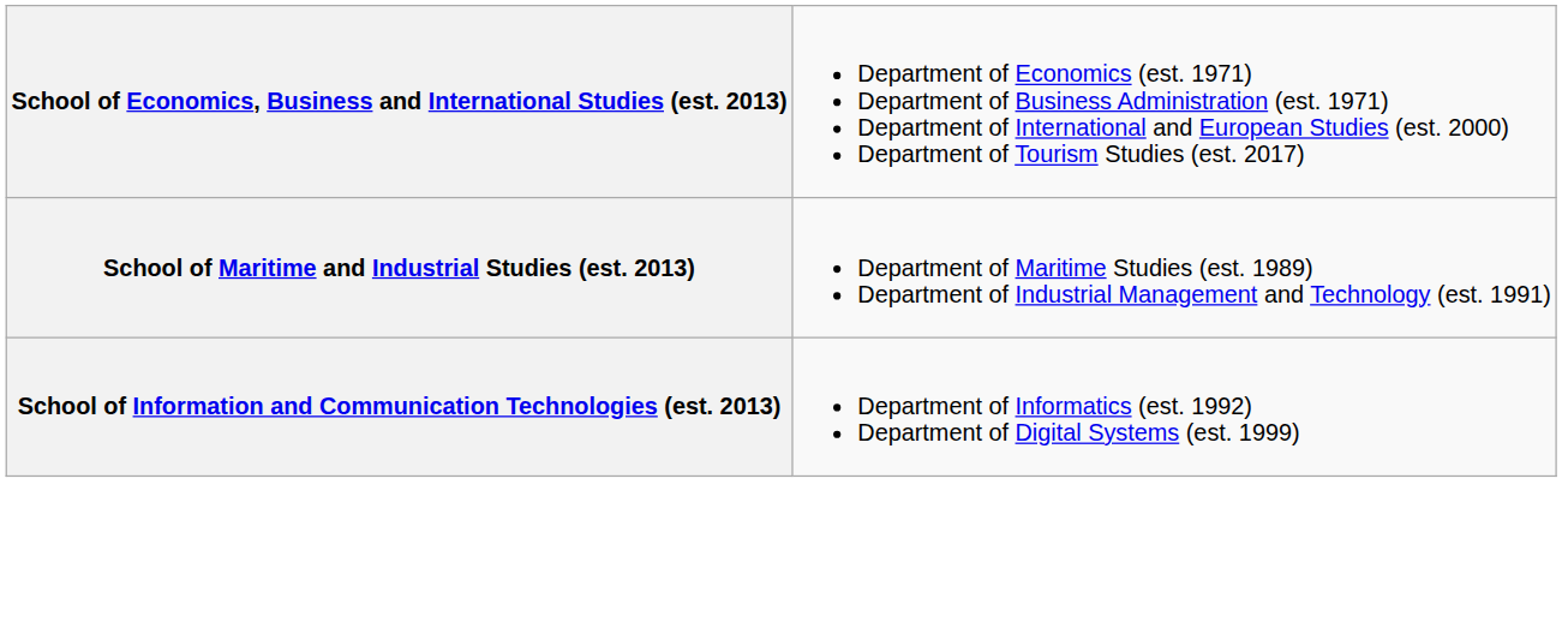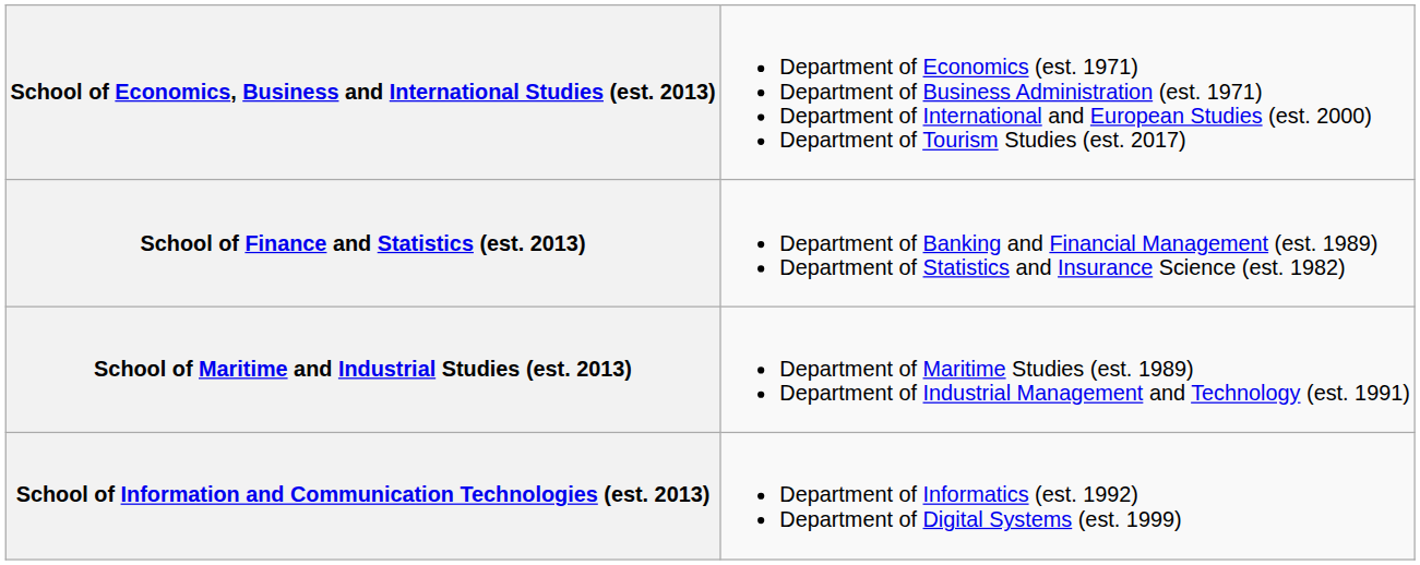 <table class="wikitable" style="margin:1em auto;">
 <tr>
 <th>School of <a href='#'>Economics</a>, <a href='#'>Business</a> and <a href='#'>International Studies</a> (est. 2013)</th>
 <td><br><ul><li>Department of <a href='#'>Economics</a> (est. 1971)</li><li>Department of <a href='#'>Business Administration</a> (est. 1971)</li><li>Department of <a href='#'>International</a> and <a href='#'>European Studies</a> (est. 2000)</li><li>Department of <a href='#'>Tourism</a> Studies (est. 2017)</li></ul></td>
+</tr>
+<tr>
+<th>School of <a href='#'>Finance</a> and <a href='#'>Statistics</a> (est. 2013)</th>
+<td><br><ul><li>Department of <a href='#'>Banking</a> and <a href='#'>Financial Management</a> (est. 1989)</li><li>Department of <a href='#'>Statistics</a> and <a href='#'>Insurance</a> Science (est. 1982)</li></ul></td>
 </tr>
 <tr>
 <th>School of <a href='#'>Maritime</a> and <a href='#'>Industrial</a> Studies (est. 2013)</th>
 <td><br><ul><li>Department of <a href='#'>Maritime</a> Studies (est. 1989)</li><li>Department of <a href='#'>Industrial Management</a> and <a href='#'>Technology</a> (est. 1991)</li></ul></td>
 </tr>
 <tr>
 <th>School of <a href='#'>Information and Communication Technologies</a> (est. 2013)</th>
 <td><br><ul><li>Department of <a href='#'>Informatics</a> (est. 1992)</li><li>Department of <a href='#'>Digital Systems</a> (est. 1999)</li></ul></td>
 </tr>
 </table>
